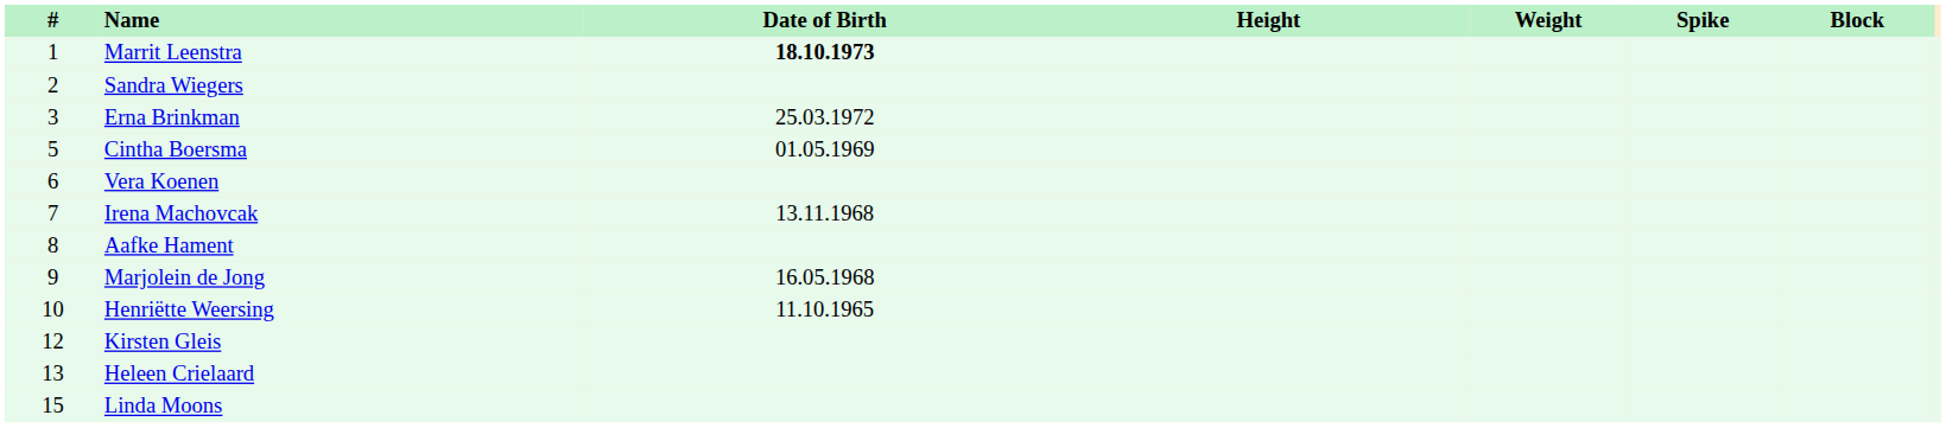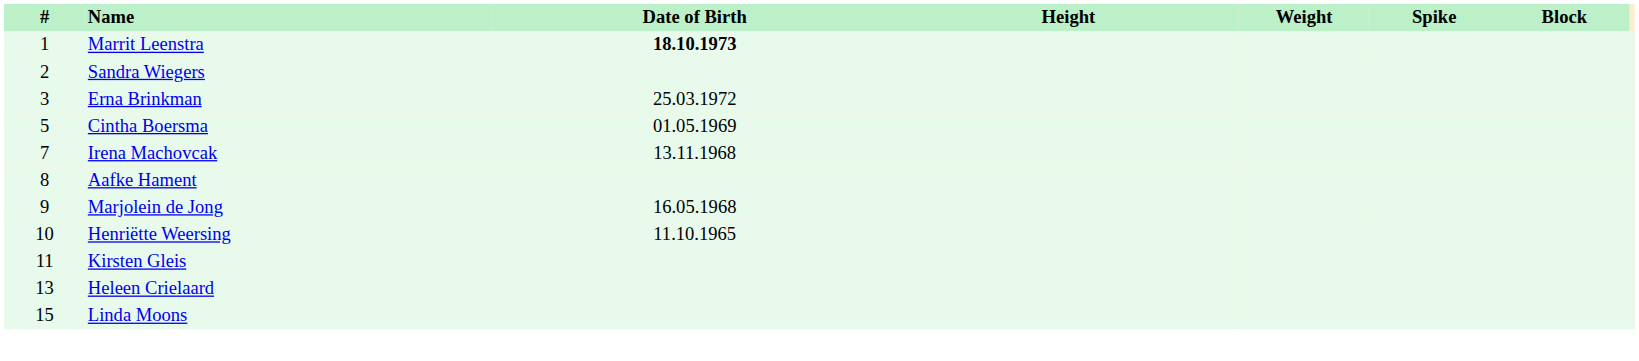 <table border=0 cellpadding=2 cellspacing=0  |- bgcolor=#FFECCE style="text-align:center; font-size:90%;" width=100%>
 <tr bgcolor=#BBF0C9>
 <th width=5%>#</th>
 <th width=25% align=left>Name</th>
 <th width=25%>Date of Birth</th>
 <th width=21%>Height</th>
 <th width=8%>Weight</th>
 <th width=8%>Spike</th>
 <th width=8%>Block</th>
 </tr>
 <tr bgcolor=#E7FAEC>
 <td>1</td>
 <td align=left><a href='#'>Marrit Leenstra</a></td>
 <td><strong>18.10.1973</strong></td>
 <td></td>
 <td></td>
 <td></td>
 <td></td>
 <td></td>
 </tr>
 <tr bgcolor=#E7FAEC>
 <td>2</td>
 <td align=left><a href='#'>Sandra Wiegers</a></td>
 <td></td>
 <td></td>
 <td></td>
 <td></td>
 <td></td>
 <td></td>
 </tr>
 <tr bgcolor=#E7FAEC>
 <td>3</td>
 <td align=left><a href='#'>Erna Brinkman</a></td>
 <td>25.03.1972</td>
 <td></td>
 <td></td>
 <td></td>
 <td></td>
 <td></td>
 </tr>
 <tr bgcolor=#E7FAEC>
 <td>5</td>
 <td align=left><a href='#'>Cintha Boersma</a></td>
 <td>01.05.1969</td>
 <td></td>
 <td></td>
 <td></td>
 <td></td>
 <td></td>
 </tr>
 <tr bgcolor=#E7FAEC>
-<td>6</td>
-<td align=left><a href='#'>Vera Koenen</a></td>
-<td></td>
-<td></td>
-<td></td>
-<td></td>
-<td></td>
-<td></td>
-</tr>
-<tr bgcolor=#E7FAEC>
 <td>7</td>
 <td align=left><a href='#'>Irena Machovcak</a></td>
 <td>13.11.1968</td>
 <td></td>
 <td></td>
 <td></td>
 <td></td>
 <td></td>
 </tr>
 <tr bgcolor=#E7FAEC>
 <td>8</td>
 <td align=left><a href='#'>Aafke Hament</a></td>
 <td></td>
 <td></td>
 <td></td>
 <td></td>
 <td></td>
 <td></td>
 </tr>
 <tr bgcolor=#E7FAEC>
 <td>9</td>
 <td align=left><a href='#'>Marjolein de Jong</a></td>
 <td>16.05.1968</td>
 <td></td>
 <td></td>
 <td></td>
 <td></td>
 <td></td>
 </tr>
 <tr bgcolor=#E7FAEC>
 <td>10</td>
 <td align=left><a href='#'>Henriëtte Weersing</a></td>
 <td>11.10.1965</td>
 <td></td>
 <td></td>
 <td></td>
 <td></td>
 <td></td>
 </tr>
 <tr bgcolor=#E7FAEC>
-<td>12</td>
+<td>11</td>
 <td align=left><a href='#'>Kirsten Gleis</a></td>
 <td></td>
 <td></td>
 <td></td>
 <td></td>
 <td></td>
 <td></td>
 </tr>
 <tr bgcolor=#E7FAEC>
 <td>13</td>
 <td align=left><a href='#'>Heleen Crielaard</a></td>
 <td></td>
 <td></td>
 <td></td>
 <td></td>
 <td></td>
 <td></td>
 </tr>
 <tr bgcolor=#E7FAEC>
 <td>15</td>
 <td align=left><a href='#'>Linda Moons</a></td>
 <td></td>
 <td></td>
 <td></td>
 <td></td>
 <td></td>
 <td></td>
 </tr>
 </table>
